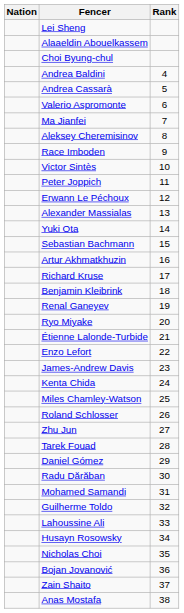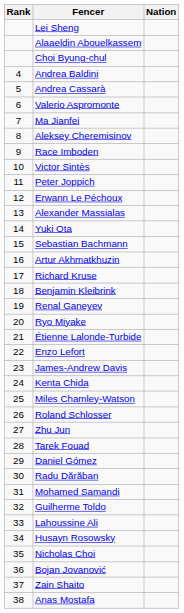 <table class="wikitable sortable" style="text-align: left;">
 <tr>
+<th>Rank</th>
+<th>Fencer</th>
 <th>Nation</th>
-<th>Fencer</th>
-<th>Rank</th>
 </tr>
 <tr>
+<td align=center></td>
+<td><a href='#'>Lei Sheng</a></td>
 <td></td>
-<td><a href='#'>Lei Sheng</a></td>
-<td align=center></td>
 </tr>
 <tr>
+<td align=center></td>
+<td><a href='#'>Alaaeldin Abouelkassem</a></td>
 <td></td>
-<td><a href='#'>Alaaeldin Abouelkassem</a></td>
-<td align=center></td>
 </tr>
 <tr>
+<td align=center></td>
+<td><a href='#'>Choi Byung-chul</a></td>
 <td></td>
-<td><a href='#'>Choi Byung-chul</a></td>
-<td align=center></td>
 </tr>
 <tr>
+<td align=center>4</td>
+<td><a href='#'>Andrea Baldini</a></td>
 <td></td>
-<td><a href='#'>Andrea Baldini</a></td>
-<td align=center>4</td>
 </tr>
 <tr>
+<td align=center>5</td>
+<td><a href='#'>Andrea Cassarà</a></td>
 <td></td>
-<td><a href='#'>Andrea Cassarà</a></td>
-<td align=center>5</td>
 </tr>
 <tr>
+<td align=center>6</td>
+<td><a href='#'>Valerio Aspromonte</a></td>
 <td></td>
-<td><a href='#'>Valerio Aspromonte</a></td>
-<td align=center>6</td>
 </tr>
 <tr>
+<td align=center>7</td>
+<td><a href='#'>Ma Jianfei</a></td>
 <td></td>
-<td><a href='#'>Ma Jianfei</a></td>
-<td align=center>7</td>
 </tr>
 <tr>
+<td align=center>8</td>
+<td><a href='#'>Aleksey Cheremisinov</a></td>
 <td></td>
-<td><a href='#'>Aleksey Cheremisinov</a></td>
-<td align=center>8</td>
 </tr>
 <tr>
+<td align=center>9</td>
+<td><a href='#'>Race Imboden</a></td>
 <td></td>
-<td><a href='#'>Race Imboden</a></td>
-<td align=center>9</td>
 </tr>
 <tr>
+<td align=center>10</td>
+<td><a href='#'>Victor Sintès</a></td>
 <td></td>
-<td><a href='#'>Victor Sintès</a></td>
-<td align=center>10</td>
 </tr>
 <tr>
+<td align=center>11</td>
+<td><a href='#'>Peter Joppich</a></td>
 <td></td>
-<td><a href='#'>Peter Joppich</a></td>
-<td align=center>11</td>
 </tr>
 <tr>
+<td align=center>12</td>
+<td><a href='#'>Erwann Le Péchoux</a></td>
 <td></td>
-<td><a href='#'>Erwann Le Péchoux</a></td>
-<td align=center>12</td>
 </tr>
 <tr>
+<td align=center>13</td>
+<td><a href='#'>Alexander Massialas</a></td>
 <td></td>
-<td><a href='#'>Alexander Massialas</a></td>
-<td align=center>13</td>
 </tr>
 <tr>
+<td align=center>14</td>
+<td><a href='#'>Yuki Ota</a></td>
 <td></td>
-<td><a href='#'>Yuki Ota</a></td>
-<td align=center>14</td>
 </tr>
 <tr>
+<td align=center>15</td>
+<td><a href='#'>Sebastian Bachmann</a></td>
 <td></td>
-<td><a href='#'>Sebastian Bachmann</a></td>
-<td align=center>15</td>
 </tr>
 <tr>
+<td align=center>16</td>
+<td><a href='#'>Artur Akhmatkhuzin</a></td>
 <td></td>
-<td><a href='#'>Artur Akhmatkhuzin</a></td>
-<td align=center>16</td>
 </tr>
 <tr>
+<td align=center>17</td>
+<td><a href='#'>Richard Kruse</a></td>
 <td></td>
-<td><a href='#'>Richard Kruse</a></td>
-<td align=center>17</td>
 </tr>
 <tr>
+<td align=center>18</td>
+<td><a href='#'>Benjamin Kleibrink</a></td>
 <td></td>
-<td><a href='#'>Benjamin Kleibrink</a></td>
-<td align=center>18</td>
 </tr>
 <tr>
+<td align=center>19</td>
+<td><a href='#'>Renal Ganeyev</a></td>
 <td></td>
-<td><a href='#'>Renal Ganeyev</a></td>
-<td align=center>19</td>
 </tr>
 <tr>
+<td align=center>20</td>
+<td><a href='#'>Ryo Miyake</a></td>
 <td></td>
-<td><a href='#'>Ryo Miyake</a></td>
-<td align=center>20</td>
 </tr>
 <tr>
+<td align=center>21</td>
+<td><a href='#'>Étienne Lalonde-Turbide</a></td>
 <td></td>
-<td><a href='#'>Étienne Lalonde-Turbide</a></td>
-<td align=center>21</td>
 </tr>
 <tr>
+<td align=center>22</td>
+<td><a href='#'>Enzo Lefort</a></td>
 <td></td>
-<td><a href='#'>Enzo Lefort</a></td>
-<td align=center>22</td>
 </tr>
 <tr>
+<td align=center>23</td>
+<td><a href='#'>James-Andrew Davis</a></td>
 <td></td>
-<td><a href='#'>James-Andrew Davis</a></td>
-<td align=center>23</td>
 </tr>
 <tr>
+<td align=center>24</td>
+<td><a href='#'>Kenta Chida</a></td>
 <td></td>
-<td><a href='#'>Kenta Chida</a></td>
-<td align=center>24</td>
 </tr>
 <tr>
+<td align=center>25</td>
+<td><a href='#'>Miles Chamley-Watson</a></td>
 <td></td>
-<td><a href='#'>Miles Chamley-Watson</a></td>
-<td align=center>25</td>
 </tr>
 <tr>
+<td align=center>26</td>
+<td><a href='#'>Roland Schlosser</a></td>
 <td></td>
-<td><a href='#'>Roland Schlosser</a></td>
-<td align=center>26</td>
 </tr>
 <tr>
+<td align=center>27</td>
+<td><a href='#'>Zhu Jun</a></td>
 <td></td>
-<td><a href='#'>Zhu Jun</a></td>
-<td align=center>27</td>
 </tr>
 <tr>
+<td align=center>28</td>
+<td><a href='#'>Tarek Fouad</a></td>
 <td></td>
-<td><a href='#'>Tarek Fouad</a></td>
-<td align=center>28</td>
 </tr>
 <tr>
+<td align=center>29</td>
+<td><a href='#'>Daniel Gómez</a></td>
 <td></td>
-<td><a href='#'>Daniel Gómez</a></td>
-<td align=center>29</td>
 </tr>
 <tr>
+<td align=center>30</td>
+<td><a href='#'>Radu Dărăban</a></td>
 <td></td>
-<td><a href='#'>Radu Dărăban</a></td>
-<td align=center>30</td>
 </tr>
 <tr>
+<td align=center>31</td>
+<td><a href='#'>Mohamed Samandi</a></td>
 <td></td>
-<td><a href='#'>Mohamed Samandi</a></td>
-<td align=center>31</td>
 </tr>
 <tr>
+<td align=center>32</td>
+<td><a href='#'>Guilherme Toldo</a></td>
 <td></td>
-<td><a href='#'>Guilherme Toldo</a></td>
-<td align=center>32</td>
 </tr>
 <tr>
+<td align=center>33</td>
+<td><a href='#'>Lahoussine Ali</a></td>
 <td></td>
-<td><a href='#'>Lahoussine Ali</a></td>
-<td align=center>33</td>
 </tr>
 <tr>
+<td align=center>34</td>
+<td><a href='#'>Husayn Rosowsky</a></td>
 <td></td>
-<td><a href='#'>Husayn Rosowsky</a></td>
-<td align=center>34</td>
 </tr>
 <tr>
+<td align=center>35</td>
+<td><a href='#'>Nicholas Choi</a></td>
 <td></td>
-<td><a href='#'>Nicholas Choi</a></td>
-<td align=center>35</td>
 </tr>
 <tr>
+<td align=center>36</td>
+<td><a href='#'>Bojan Jovanović</a></td>
 <td></td>
-<td><a href='#'>Bojan Jovanović</a></td>
-<td align=center>36</td>
 </tr>
 <tr>
+<td align=center>37</td>
+<td><a href='#'>Zain Shaito</a></td>
 <td></td>
-<td><a href='#'>Zain Shaito</a></td>
-<td align=center>37</td>
 </tr>
 <tr>
+<td align=center>38</td>
+<td><a href='#'>Anas Mostafa</a></td>
 <td></td>
-<td><a href='#'>Anas Mostafa</a></td>
-<td align=center>38</td>
 </tr>
 </table>
